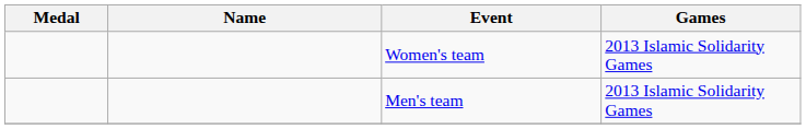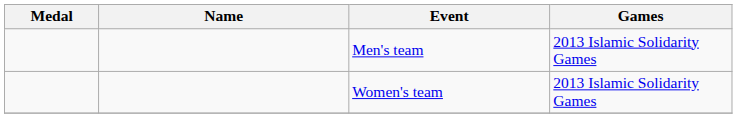 <table class="wikitable sortable" style="font-size:100%">
 <tr>
 <th width="90">Medal</th>
 <th width="250">Name</th>
 <th width="200">Event</th>
 <th width="180">Games</th>
 </tr>
 <tr>
 <td></td>
 <td></td>
-<td><a href='#'>Women's team</a></td>
+<td><a href='#'>Men's team</a></td>
 <td><a href='#'>2013 Islamic Solidarity Games</a></td>
 </tr>
 <tr>
 <td></td>
 <td></td>
-<td><a href='#'>Men's team</a></td>
+<td><a href='#'>Women's team</a></td>
 <td><a href='#'>2013 Islamic Solidarity Games</a></td>
 </tr>
 <tr>
 </tr>
 </table>
